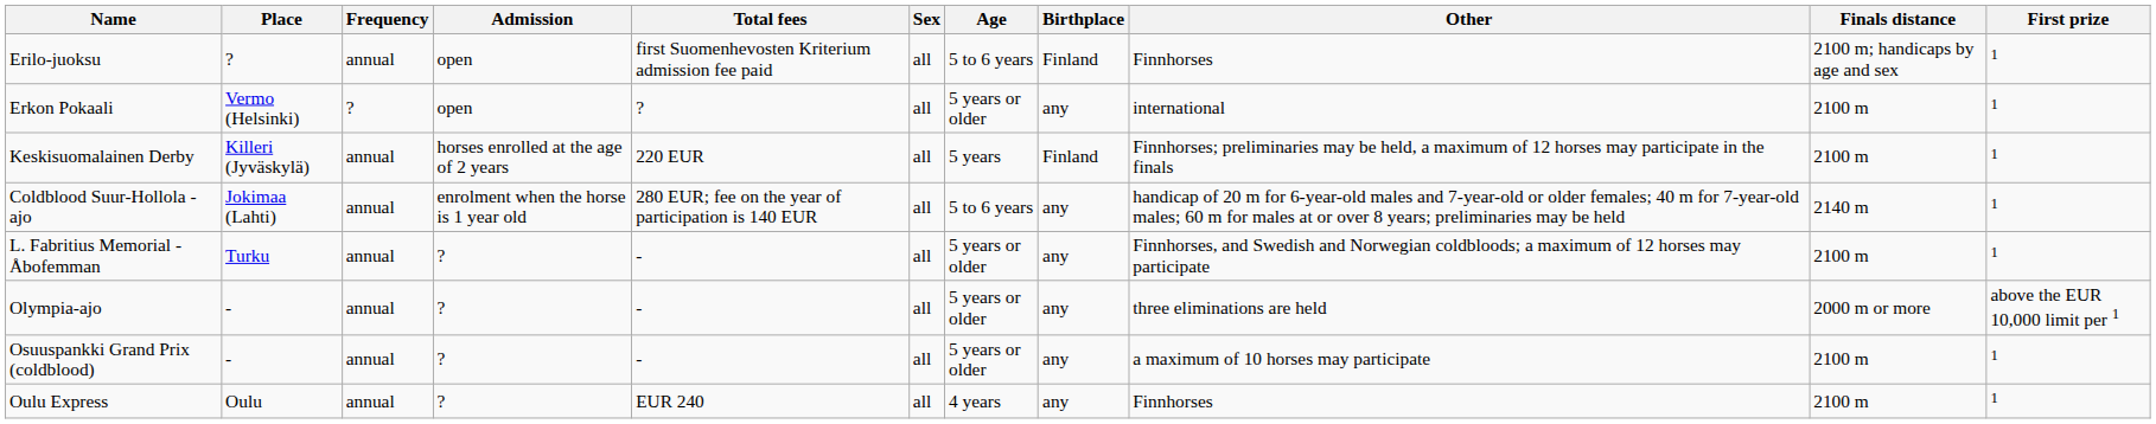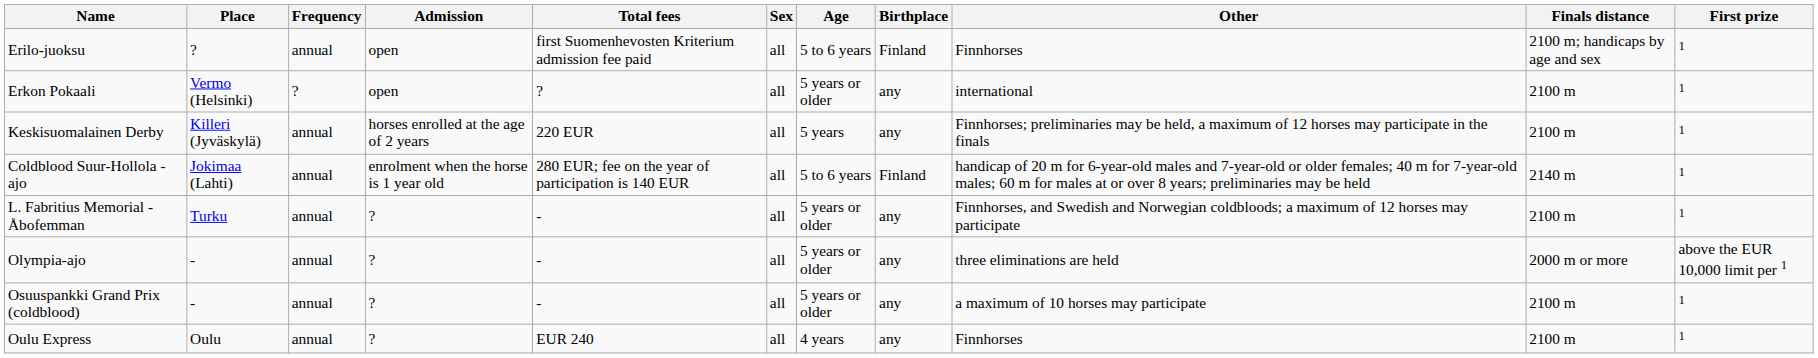 <table class="wikitable sortable" style="margin: 0.5em 0 0 0;" width=95%>
 <tr>
 <th>Name</th>
 <th>Place</th>
 <th>Frequency</th>
 <th>Admission</th>
 <th>Total fees</th>
 <th>Sex</th>
 <th>Age</th>
 <th>Birthplace</th>
 <th>Other</th>
 <th>Finals distance</th>
 <th>First prize</th>
 </tr>
 <tr>
 <td>Erilo-juoksu</td>
 <td>?</td>
 <td>annual</td>
 <td>open</td>
 <td>first Suomenhevosten Kriterium admission fee paid</td>
 <td>all</td>
 <td>5 to 6 years</td>
 <td>Finland</td>
 <td>Finnhorses</td>
 <td>2100 m; handicaps by age and sex</td>
 <td><sup>1</sup></td>
 </tr>
 <tr>
 <td>Erkon Pokaali</td>
 <td><a href='#'>Vermo</a> (Helsinki)</td>
 <td>?</td>
 <td>open</td>
 <td>?</td>
 <td>all</td>
 <td>5 years or older</td>
 <td>any</td>
 <td>international</td>
 <td>2100 m</td>
 <td><sup>1</sup></td>
 </tr>
 <tr>
 <td>Keskisuomalainen Derby</td>
 <td><a href='#'>Killeri</a> (Jyväskylä)</td>
 <td>annual</td>
 <td>horses enrolled at the age of 2 years</td>
 <td>220 EUR</td>
 <td>all</td>
 <td>5 years</td>
-<td>Finland</td>
+<td>any</td>
 <td>Finnhorses; preliminaries may be held, a maximum of 12 horses may participate in the finals</td>
 <td>2100 m</td>
 <td><sup>1</sup></td>
 </tr>
 <tr>
 <td>Coldblood Suur-Hollola -ajo</td>
 <td><a href='#'>Jokimaa</a> (Lahti)</td>
 <td>annual</td>
 <td>enrolment when the horse is 1 year old</td>
 <td>280 EUR; fee on the year of participation is 140 EUR</td>
 <td>all</td>
 <td>5 to 6 years</td>
-<td>any</td>
+<td>Finland</td>
 <td>handicap of 20 m for 6-year-old males and 7-year-old or older females; 40 m for 7-year-old males; 60 m for males at or over 8 years; preliminaries may be held</td>
 <td>2140 m</td>
 <td><sup>1</sup></td>
 </tr>
 <tr>
 <td>L. Fabritius Memorial - Åbofemman</td>
 <td><a href='#'>Turku</a></td>
 <td>annual</td>
 <td>?</td>
 <td>-</td>
 <td>all</td>
 <td>5 years or older</td>
 <td>any</td>
 <td>Finnhorses, and Swedish and Norwegian coldbloods; a maximum of 12 horses may participate</td>
 <td>2100 m</td>
 <td><sup>1</sup></td>
 </tr>
 <tr>
 <td>Olympia-ajo</td>
 <td>-</td>
 <td>annual</td>
 <td>?</td>
 <td>-</td>
 <td>all</td>
 <td>5 years or older</td>
 <td>any</td>
 <td>three eliminations are held</td>
 <td>2000 m or more</td>
 <td>above the EUR 10,000 limit per <sup>1</sup></td>
 </tr>
 <tr>
 <td>Osuuspankki Grand Prix (coldblood)</td>
 <td>-</td>
 <td>annual</td>
 <td>?</td>
 <td>-</td>
 <td>all</td>
 <td>5 years or older</td>
 <td>any</td>
 <td>a maximum of 10 horses may participate</td>
 <td>2100 m</td>
 <td><sup>1</sup></td>
 </tr>
 <tr>
 <td>Oulu Express</td>
 <td>Oulu</td>
 <td>annual</td>
 <td>?</td>
 <td>EUR 240</td>
 <td>all</td>
 <td>4 years</td>
 <td>any</td>
 <td>Finnhorses</td>
 <td>2100 m</td>
 <td><sup>1</sup></td>
 </tr>
 </table>
